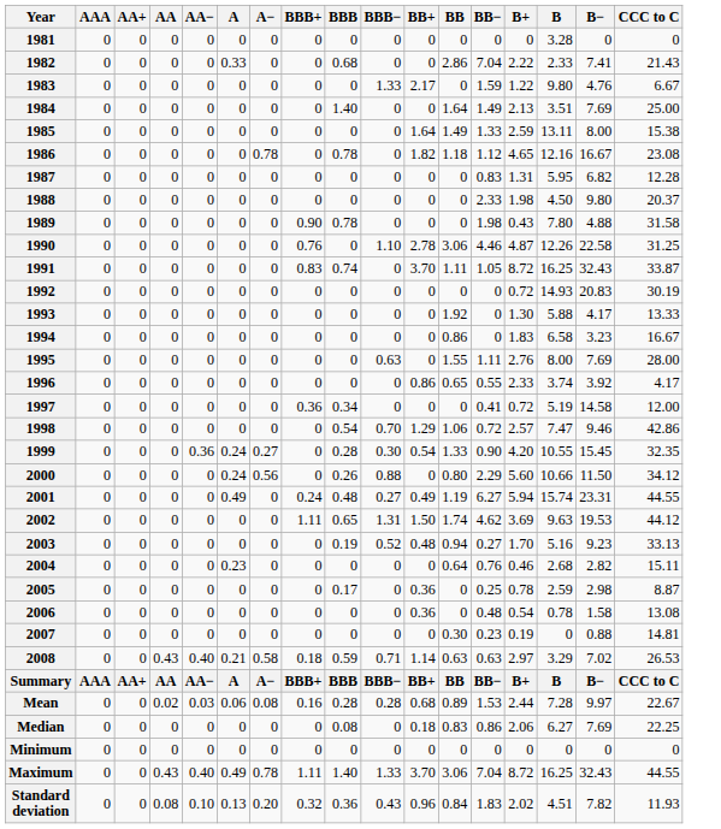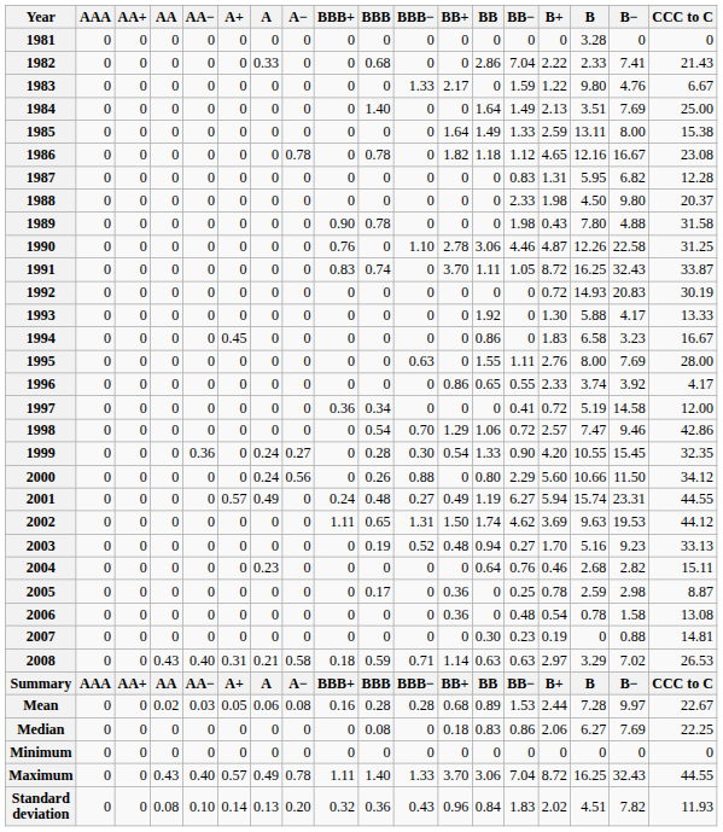 <table class="wikitable" style="text-align:right">
 <tr>
 <th>Year</th>
 <th>AAA</th>
 <th>AA+</th>
 <th>AA</th>
 <th>AA−</th>
+<th>A+</th>
 <th>A</th>
 <th>A−</th>
 <th>BBB+</th>
 <th>BBB</th>
 <th>BBB−</th>
 <th>BB+</th>
 <th>BB</th>
 <th>BB−</th>
 <th>B+</th>
 <th>B</th>
 <th>B−</th>
 <th>CCC to C</th>
 </tr>
 <tr>
 <th>1981</th>
 <td>0</td>
 <td>0</td>
 <td>0</td>
 <td>0</td>
 <td>0</td>
 <td>0</td>
 <td>0</td>
 <td>0</td>
 <td>0</td>
 <td>0</td>
 <td>0</td>
 <td>0</td>
 <td>0</td>
+<td>0</td>
 <td>3.28</td>
 <td>0</td>
 <td>0</td>
 </tr>
 <tr>
 <th>1982</th>
+<td>0</td>
 <td>0</td>
 <td>0</td>
 <td>0</td>
 <td>0</td>
 <td>0.33</td>
 <td>0</td>
 <td>0</td>
 <td>0.68</td>
 <td>0</td>
 <td>0</td>
 <td>2.86</td>
 <td>7.04</td>
 <td>2.22</td>
 <td>2.33</td>
 <td>7.41</td>
 <td>21.43</td>
 </tr>
 <tr>
 <th>1983</th>
 <td>0</td>
 <td>0</td>
 <td>0</td>
 <td>0</td>
 <td>0</td>
 <td>0</td>
 <td>0</td>
 <td>0</td>
+<td>0</td>
 <td>1.33</td>
 <td>2.17</td>
 <td>0</td>
 <td>1.59</td>
 <td>1.22</td>
 <td>9.80</td>
 <td>4.76</td>
 <td>6.67</td>
 </tr>
 <tr>
 <th>1984</th>
+<td>0</td>
 <td>0</td>
 <td>0</td>
 <td>0</td>
 <td>0</td>
 <td>0</td>
 <td>0</td>
 <td>0</td>
 <td>1.40</td>
 <td>0</td>
 <td>0</td>
 <td>1.64</td>
 <td>1.49</td>
 <td>2.13</td>
 <td>3.51</td>
 <td>7.69</td>
 <td>25.00</td>
 </tr>
 <tr>
 <th>1985</th>
 <td>0</td>
 <td>0</td>
 <td>0</td>
 <td>0</td>
 <td>0</td>
 <td>0</td>
 <td>0</td>
 <td>0</td>
 <td>0</td>
+<td>0</td>
 <td>1.64</td>
 <td>1.49</td>
 <td>1.33</td>
 <td>2.59</td>
 <td>13.11</td>
 <td>8.00</td>
 <td>15.38</td>
 </tr>
 <tr>
 <th>1986</th>
+<td>0</td>
 <td>0</td>
 <td>0</td>
 <td>0</td>
 <td>0</td>
 <td>0</td>
 <td>0.78</td>
 <td>0</td>
 <td>0.78</td>
 <td>0</td>
 <td>1.82</td>
 <td>1.18</td>
 <td>1.12</td>
 <td>4.65</td>
 <td>12.16</td>
 <td>16.67</td>
 <td>23.08</td>
 </tr>
 <tr>
 <th>1987</th>
 <td>0</td>
 <td>0</td>
 <td>0</td>
 <td>0</td>
 <td>0</td>
 <td>0</td>
 <td>0</td>
 <td>0</td>
 <td>0</td>
 <td>0</td>
 <td>0</td>
+<td>0</td>
 <td>0.83</td>
 <td>1.31</td>
 <td>5.95</td>
 <td>6.82</td>
 <td>12.28</td>
 </tr>
 <tr>
 <th>1988</th>
+<td>0</td>
 <td>0</td>
 <td>0</td>
 <td>0</td>
 <td>0</td>
 <td>0</td>
 <td>0</td>
 <td>0</td>
 <td>0</td>
 <td>0</td>
 <td>0</td>
 <td>0</td>
 <td>2.33</td>
 <td>1.98</td>
 <td>4.50</td>
 <td>9.80</td>
 <td>20.37</td>
 </tr>
 <tr>
 <th>1989</th>
 <td>0</td>
 <td>0</td>
 <td>0</td>
 <td>0</td>
 <td>0</td>
 <td>0</td>
+<td>0</td>
 <td>0.90</td>
 <td>0.78</td>
 <td>0</td>
 <td>0</td>
 <td>0</td>
 <td>1.98</td>
 <td>0.43</td>
 <td>7.80</td>
 <td>4.88</td>
 <td>31.58</td>
 </tr>
 <tr>
 <th>1990</th>
 <td>0</td>
 <td>0</td>
 <td>0</td>
 <td>0</td>
 <td>0</td>
 <td>0</td>
+<td>0</td>
 <td>0.76</td>
 <td>0</td>
 <td>1.10</td>
 <td>2.78</td>
 <td>3.06</td>
 <td>4.46</td>
 <td>4.87</td>
 <td>12.26</td>
 <td>22.58</td>
 <td>31.25</td>
 </tr>
 <tr>
 <th>1991</th>
+<td>0</td>
 <td>0</td>
 <td>0</td>
 <td>0</td>
 <td>0</td>
 <td>0</td>
 <td>0</td>
 <td>0.83</td>
 <td>0.74</td>
 <td>0</td>
 <td>3.70</td>
 <td>1.11</td>
 <td>1.05</td>
 <td>8.72</td>
 <td>16.25</td>
 <td>32.43</td>
 <td>33.87</td>
 </tr>
 <tr>
 <th>1992</th>
 <td>0</td>
 <td>0</td>
 <td>0</td>
 <td>0</td>
 <td>0</td>
 <td>0</td>
 <td>0</td>
 <td>0</td>
 <td>0</td>
 <td>0</td>
 <td>0</td>
 <td>0</td>
+<td>0</td>
 <td>0.72</td>
 <td>14.93</td>
 <td>20.83</td>
 <td>30.19</td>
 </tr>
 <tr>
 <th>1993</th>
+<td>0</td>
 <td>0</td>
 <td>0</td>
 <td>0</td>
 <td>0</td>
 <td>0</td>
 <td>0</td>
 <td>0</td>
 <td>0</td>
 <td>0</td>
 <td>0</td>
 <td>1.92</td>
 <td>0</td>
 <td>1.30</td>
 <td>5.88</td>
 <td>4.17</td>
 <td>13.33</td>
 </tr>
 <tr>
 <th>1994</th>
 <td>0</td>
 <td>0</td>
 <td>0</td>
 <td>0</td>
+<td>0.45</td>
 <td>0</td>
 <td>0</td>
 <td>0</td>
 <td>0</td>
 <td>0</td>
 <td>0</td>
 <td>0.86</td>
 <td>0</td>
 <td>1.83</td>
 <td>6.58</td>
 <td>3.23</td>
 <td>16.67</td>
 </tr>
 <tr>
 <th>1995</th>
+<td>0</td>
 <td>0</td>
 <td>0</td>
 <td>0</td>
 <td>0</td>
 <td>0</td>
 <td>0</td>
 <td>0</td>
 <td>0</td>
 <td>0.63</td>
 <td>0</td>
 <td>1.55</td>
 <td>1.11</td>
 <td>2.76</td>
 <td>8.00</td>
 <td>7.69</td>
 <td>28.00</td>
 </tr>
 <tr>
 <th>1996</th>
 <td>0</td>
 <td>0</td>
 <td>0</td>
 <td>0</td>
 <td>0</td>
 <td>0</td>
 <td>0</td>
 <td>0</td>
 <td>0</td>
+<td>0</td>
 <td>0.86</td>
 <td>0.65</td>
 <td>0.55</td>
 <td>2.33</td>
 <td>3.74</td>
 <td>3.92</td>
 <td>4.17</td>
 </tr>
 <tr>
 <th>1997</th>
+<td>0</td>
 <td>0</td>
 <td>0</td>
 <td>0</td>
 <td>0</td>
 <td>0</td>
 <td>0</td>
 <td>0.36</td>
 <td>0.34</td>
 <td>0</td>
 <td>0</td>
 <td>0</td>
 <td>0.41</td>
 <td>0.72</td>
 <td>5.19</td>
 <td>14.58</td>
 <td>12.00</td>
 </tr>
 <tr>
 <th>1998</th>
 <td>0</td>
 <td>0</td>
 <td>0</td>
 <td>0</td>
 <td>0</td>
 <td>0</td>
 <td>0</td>
+<td>0</td>
 <td>0.54</td>
 <td>0.70</td>
 <td>1.29</td>
 <td>1.06</td>
 <td>0.72</td>
 <td>2.57</td>
 <td>7.47</td>
 <td>9.46</td>
 <td>42.86</td>
 </tr>
 <tr>
 <th>1999</th>
 <td>0</td>
 <td>0</td>
 <td>0</td>
 <td>0.36</td>
+<td>0</td>
 <td>0.24</td>
 <td>0.27</td>
 <td>0</td>
 <td>0.28</td>
 <td>0.30</td>
 <td>0.54</td>
 <td>1.33</td>
 <td>0.90</td>
 <td>4.20</td>
 <td>10.55</td>
 <td>15.45</td>
 <td>32.35</td>
 </tr>
 <tr>
 <th>2000</th>
+<td>0</td>
 <td>0</td>
 <td>0</td>
 <td>0</td>
 <td>0</td>
 <td>0.24</td>
 <td>0.56</td>
 <td>0</td>
 <td>0.26</td>
 <td>0.88</td>
 <td>0</td>
 <td>0.80</td>
 <td>2.29</td>
 <td>5.60</td>
 <td>10.66</td>
 <td>11.50</td>
 <td>34.12</td>
 </tr>
 <tr>
 <th>2001</th>
 <td>0</td>
 <td>0</td>
 <td>0</td>
 <td>0</td>
+<td>0.57</td>
 <td>0.49</td>
 <td>0</td>
 <td>0.24</td>
 <td>0.48</td>
 <td>0.27</td>
 <td>0.49</td>
 <td>1.19</td>
 <td>6.27</td>
 <td>5.94</td>
 <td>15.74</td>
 <td>23.31</td>
 <td>44.55</td>
 </tr>
 <tr>
 <th>2002</th>
+<td>0</td>
 <td>0</td>
 <td>0</td>
 <td>0</td>
 <td>0</td>
 <td>0</td>
 <td>0</td>
 <td>1.11</td>
 <td>0.65</td>
 <td>1.31</td>
 <td>1.50</td>
 <td>1.74</td>
 <td>4.62</td>
 <td>3.69</td>
 <td>9.63</td>
 <td>19.53</td>
 <td>44.12</td>
 </tr>
 <tr>
 <th>2003</th>
 <td>0</td>
 <td>0</td>
 <td>0</td>
 <td>0</td>
 <td>0</td>
 <td>0</td>
 <td>0</td>
+<td>0</td>
 <td>0.19</td>
 <td>0.52</td>
 <td>0.48</td>
 <td>0.94</td>
 <td>0.27</td>
 <td>1.70</td>
 <td>5.16</td>
 <td>9.23</td>
 <td>33.13</td>
 </tr>
 <tr>
 <th>2004</th>
+<td>0</td>
 <td>0</td>
 <td>0</td>
 <td>0</td>
 <td>0</td>
 <td>0.23</td>
 <td>0</td>
 <td>0</td>
 <td>0</td>
 <td>0</td>
 <td>0</td>
 <td>0.64</td>
 <td>0.76</td>
 <td>0.46</td>
 <td>2.68</td>
 <td>2.82</td>
 <td>15.11</td>
 </tr>
 <tr>
 <th>2005</th>
 <td>0</td>
 <td>0</td>
 <td>0</td>
 <td>0</td>
 <td>0</td>
 <td>0</td>
 <td>0</td>
+<td>0</td>
 <td>0.17</td>
 <td>0</td>
 <td>0.36</td>
 <td>0</td>
 <td>0.25</td>
 <td>0.78</td>
 <td>2.59</td>
 <td>2.98</td>
 <td>8.87</td>
 </tr>
 <tr>
 <th>2006</th>
+<td>0</td>
 <td>0</td>
 <td>0</td>
 <td>0</td>
 <td>0</td>
 <td>0</td>
 <td>0</td>
 <td>0</td>
 <td>0</td>
 <td>0</td>
 <td>0.36</td>
 <td>0</td>
 <td>0.48</td>
 <td>0.54</td>
 <td>0.78</td>
 <td>1.58</td>
 <td>13.08</td>
 </tr>
 <tr>
 <th>2007</th>
 <td>0</td>
 <td>0</td>
 <td>0</td>
 <td>0</td>
 <td>0</td>
 <td>0</td>
 <td>0</td>
 <td>0</td>
 <td>0</td>
 <td>0</td>
+<td>0</td>
 <td>0.30</td>
 <td>0.23</td>
 <td>0.19</td>
 <td>0</td>
 <td>0.88</td>
 <td>14.81</td>
 </tr>
 <tr>
 <th>2008</th>
 <td>0</td>
 <td>0</td>
 <td>0.43</td>
 <td>0.40</td>
+<td>0.31</td>
 <td>0.21</td>
 <td>0.58</td>
 <td>0.18</td>
 <td>0.59</td>
 <td>0.71</td>
 <td>1.14</td>
 <td>0.63</td>
 <td>0.63</td>
 <td>2.97</td>
 <td>3.29</td>
 <td>7.02</td>
 <td>26.53</td>
 </tr>
 <tr>
 <th>Summary</th>
 <th>AAA</th>
 <th>AA+</th>
 <th>AA</th>
 <th>AA−</th>
+<th>A+</th>
 <th>A</th>
 <th>A−</th>
 <th>BBB+</th>
 <th>BBB</th>
 <th>BBB−</th>
 <th>BB+</th>
 <th>BB</th>
 <th>BB−</th>
 <th>B+</th>
 <th>B</th>
 <th>B−</th>
 <th>CCC to C</th>
 </tr>
 <tr>
 <th>Mean</th>
 <td>0</td>
 <td>0</td>
 <td>0.02</td>
 <td>0.03</td>
+<td>0.05</td>
 <td>0.06</td>
 <td>0.08</td>
 <td>0.16</td>
 <td>0.28</td>
 <td>0.28</td>
 <td>0.68</td>
 <td>0.89</td>
 <td>1.53</td>
 <td>2.44</td>
 <td>7.28</td>
 <td>9.97</td>
 <td>22.67</td>
 </tr>
 <tr>
 <th>Median</th>
+<td>0</td>
 <td>0</td>
 <td>0</td>
 <td>0</td>
 <td>0</td>
 <td>0</td>
 <td>0</td>
 <td>0</td>
 <td>0.08</td>
 <td>0</td>
 <td>0.18</td>
 <td>0.83</td>
 <td>0.86</td>
 <td>2.06</td>
 <td>6.27</td>
 <td>7.69</td>
 <td>22.25</td>
 </tr>
 <tr>
 <th>Minimum</th>
 <td>0</td>
 <td>0</td>
 <td>0</td>
 <td>0</td>
 <td>0</td>
 <td>0</td>
 <td>0</td>
 <td>0</td>
 <td>0</td>
 <td>0</td>
 <td>0</td>
 <td>0</td>
 <td>0</td>
 <td>0</td>
 <td>0</td>
 <td>0</td>
+<td>0</td>
 </tr>
 <tr>
 <th>Maximum</th>
 <td>0</td>
 <td>0</td>
 <td>0.43</td>
 <td>0.40</td>
+<td>0.57</td>
 <td>0.49</td>
 <td>0.78</td>
 <td>1.11</td>
 <td>1.40</td>
 <td>1.33</td>
 <td>3.70</td>
 <td>3.06</td>
 <td>7.04</td>
 <td>8.72</td>
 <td>16.25</td>
 <td>32.43</td>
 <td>44.55</td>
 </tr>
 <tr>
 <th>Standard<br>deviation</th>
 <td>0</td>
 <td>0</td>
 <td>0.08</td>
 <td>0.10</td>
+<td>0.14</td>
 <td>0.13</td>
 <td>0.20</td>
 <td>0.32</td>
 <td>0.36</td>
 <td>0.43</td>
 <td>0.96</td>
 <td>0.84</td>
 <td>1.83</td>
 <td>2.02</td>
 <td>4.51</td>
 <td>7.82</td>
 <td>11.93</td>
 </tr>
 </table>
